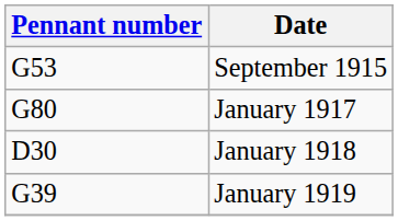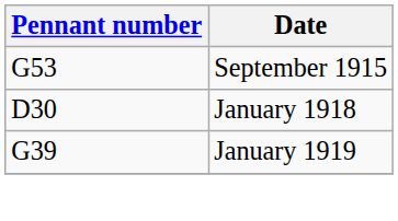 <table class="wikitable" style="text-align:left">
 <tr>
 <th><a href='#'>Pennant number</a></th>
 <th>Date</th>
 </tr>
 <tr>
 <td>G53</td>
 <td>September 1915</td>
-</tr>
-<tr>
-<td>G80</td>
-<td>January 1917</td>
 </tr>
 <tr>
 <td>D30</td>
 <td>January 1918</td>
 </tr>
 <tr>
 <td>G39</td>
 <td>January 1919</td>
 </tr>
 <tr>
 </tr>
 </table>
